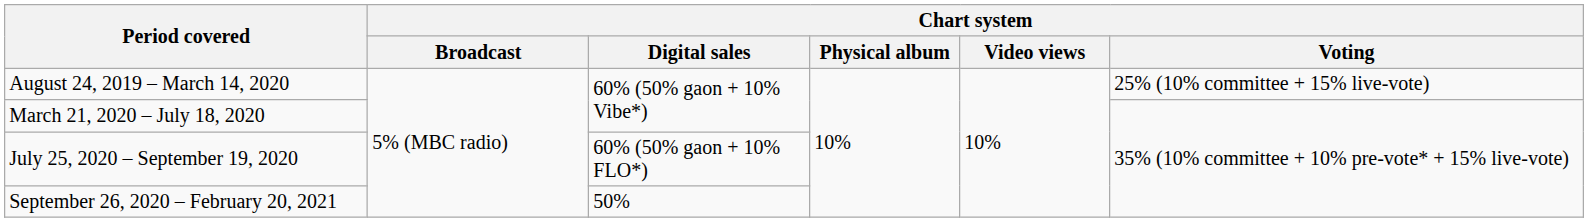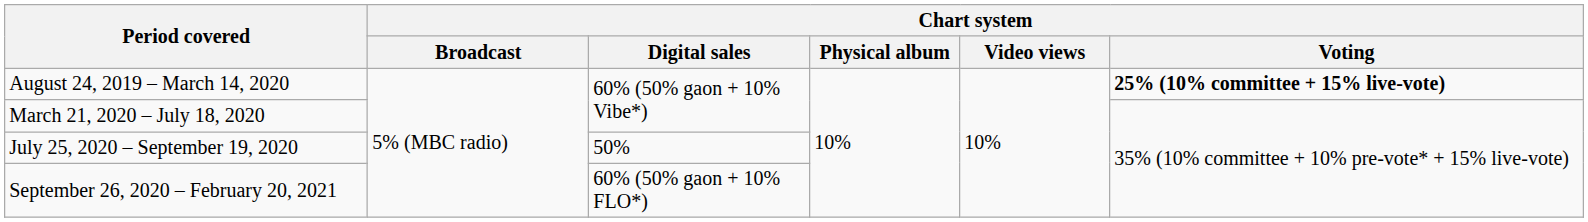 <table class="wikitable" style="width:100%">
 <tr>
 <th rowspan="2" style=" width:23%">Period covered</th>
 <th colspan="5" style=" width:77%">Chart system</th>
 </tr>
 <tr>
 <th style=" width:14%">Broadcast</th>
 <th style=" width:14%">Digital sales</th>
 <th style=" width:9.5%">Physical album</th>
 <th style=" width:9.5%">Video views</th>
 <th style=" width:30%">Voting</th>
 </tr>
 <tr>
 <td>August 24, 2019 – March 14, 2020</td>
 <td rowspan="4">5% (MBC radio)</td>
 <td rowspan="2">60% (50% gaon + 10% Vibe*)</td>
 <td rowspan="4">10%</td>
 <td rowspan="4">10%</td>
-<td>25% (10% committee + 15% live-vote)</td>
+<td><strong>25% (10% committee + 15% live-vote)</strong></td>
 </tr>
 <tr>
 <td>March 21, 2020 – July 18, 2020</td>
 <td rowspan="3">35% (10% committee + 10% pre-vote* + 15% live-vote)</td>
 </tr>
 <tr>
 <td>July 25, 2020 – September 19, 2020</td>
-<td>60% (50% gaon + 10% FLO*)</td>
+<td>50%</td>
 </tr>
 <tr>
 <td>September 26, 2020 – February 20, 2021</td>
-<td>50%</td>
+<td>60% (50% gaon + 10% FLO*)</td>
 </tr>
 </table>
